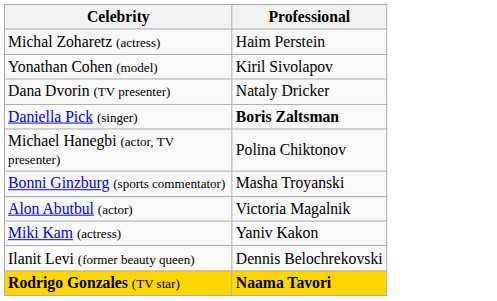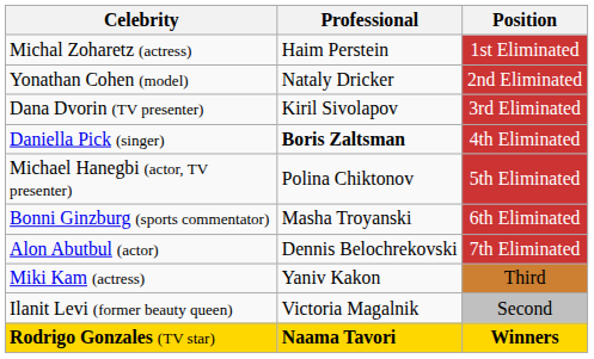 <table class="wikitable" border="1">
 <tr>
 <th width="225">Celebrity</th>
 <th width="150">Professional</th>
+<th width="100">Position</th>
 </tr>
 <tr>
 <td>Michal Zoharetz <small>(actress)</small></td>
 <td>Haim Perstein</td>
+<td style="background: #c33; color: #fff;" align="center">1st Eliminated</td>
 </tr>
 <tr>
 <td>Yonathan Cohen <small>(model)</small></td>
-<td>Kiril Sivolapov</td>
+<td>Nataly Dricker</td>
+<td style="background: #c33; color: #fff;" align="center">2nd Eliminated</td>
 </tr>
 <tr>
 <td>Dana Dvorin <small>(TV presenter)</small></td>
-<td>Nataly Dricker</td>
+<td>Kiril Sivolapov</td>
+<td style="background: #c33; color: #fff;" align="center">3rd Eliminated</td>
 </tr>
 <tr>
 <td><a href='#'>Daniella Pick</a> <small>(singer)</small></td>
 <td><strong>Boris Zaltsman</strong></td>
+<td style="background: #c33; color: #fff;" align="center">4th Eliminated</td>
 </tr>
 <tr>
 <td>Michael Hanegbi <small>(actor, TV presenter)</small></td>
 <td>Polina Chiktonov</td>
+<td style="background: #c33; color: #fff;" align="center">5th Eliminated</td>
 </tr>
 <tr>
 <td><a href='#'>Bonni Ginzburg</a> <small>(sports commentator)</small></td>
 <td>Masha Troyanski</td>
+<td style="background: #c33; color: #fff;" align="center">6th Eliminated</td>
 </tr>
 <tr>
 <td><a href='#'>Alon Abutbul</a> <small>(actor)</small></td>
-<td>Victoria Magalnik</td>
+<td>Dennis Belochrekovski</td>
+<td style="background: #c33; color: #fff;" align="center">7th Eliminated</td>
 </tr>
 <tr>
 <td><a href='#'>Miki Kam</a> <small>(actress)</small></td>
 <td>Yaniv Kakon</td>
+<td style="background: #CD7F32;"  align="center">Third</td>
 </tr>
 <tr>
 <td>Ilanit Levi <small>(former beauty queen)</small></td>
-<td>Dennis Belochrekovski</td>
+<td>Victoria Magalnik</td>
+<td style="background: silver;"  align="center">Second</td>
 </tr>
 <tr>
 <td style="background: gold;"><strong>Rodrigo Gonzales</strong> <small>(TV star)</small></td>
 <td style="background: gold;"><strong>Naama Tavori</strong></td>
+<td style="background: gold;"  align="center"><strong>Winners</strong></td>
 </tr>
 </table>
